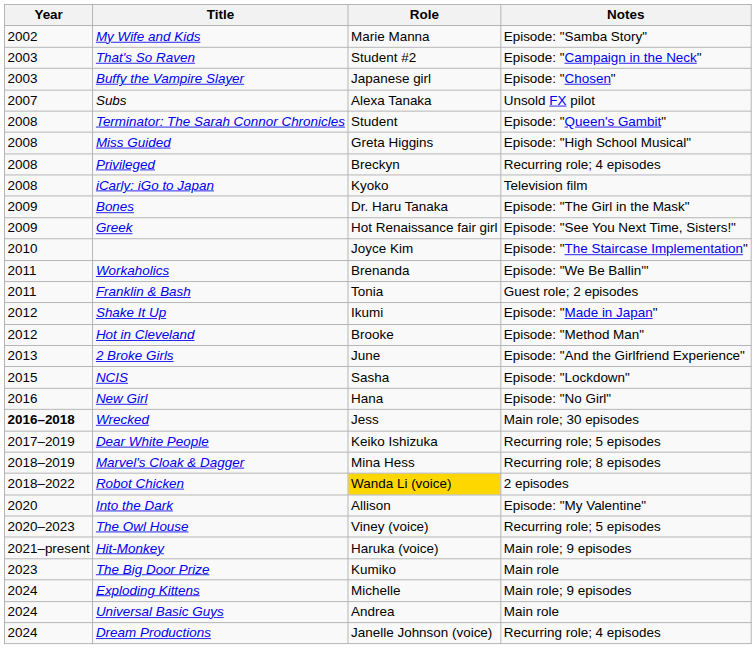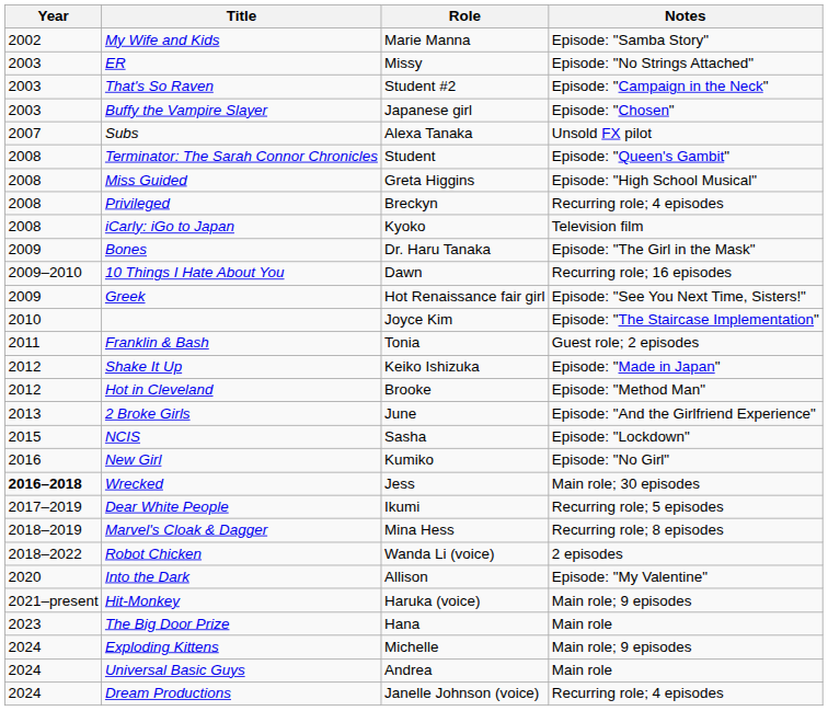 <table class="wikitable sortable">
 <tr>
 <th>Year</th>
 <th>Title</th>
 <th>Role</th>
 <th class="unsortable">Notes</th>
 </tr>
 <tr>
 <td>2002</td>
 <td><em><a href='#'>My Wife and Kids</a></em></td>
 <td>Marie Manna</td>
 <td>Episode: "Samba Story"</td>
+</tr>
+<tr>
+<td>2003</td>
+<td><em><a href='#'>ER</a></em></td>
+<td>Missy</td>
+<td>Episode: "No Strings Attached"</td>
 </tr>
 <tr>
 <td>2003</td>
 <td><em><a href='#'>That's So Raven</a></em></td>
 <td>Student #2</td>
 <td>Episode: "<a href='#'>Campaign in the Neck</a>"</td>
 </tr>
 <tr>
 <td>2003</td>
 <td><em><a href='#'>Buffy the Vampire Slayer</a></em></td>
 <td>Japanese girl</td>
 <td>Episode: "<a href='#'>Chosen</a>"</td>
 </tr>
 <tr>
 <td>2007</td>
 <td><em>Subs</em></td>
 <td>Alexa Tanaka</td>
 <td>Unsold <a href='#'>FX</a> pilot</td>
 </tr>
 <tr>
 <td>2008</td>
 <td><em><a href='#'>Terminator: The Sarah Connor Chronicles</a></em></td>
 <td>Student</td>
 <td>Episode: "<a href='#'>Queen's Gambit</a>"</td>
 </tr>
 <tr>
 <td>2008</td>
 <td><em><a href='#'>Miss Guided</a></em></td>
 <td>Greta Higgins</td>
 <td>Episode: "High School Musical"</td>
 </tr>
 <tr>
 <td>2008</td>
 <td><em><a href='#'>Privileged</a></em></td>
 <td>Breckyn</td>
 <td>Recurring role; 4 episodes</td>
 </tr>
 <tr>
 <td>2008</td>
 <td><em><a href='#'>iCarly: iGo to Japan</a></em></td>
 <td>Kyoko</td>
 <td>Television film</td>
 </tr>
 <tr>
 <td>2009</td>
 <td><em><a href='#'>Bones</a></em></td>
 <td>Dr. Haru Tanaka</td>
 <td>Episode: "The Girl in the Mask"</td>
 </tr>
 <tr>
+<td>2009–2010</td>
+<td><em><a href='#'>10 Things I Hate About You</a></em></td>
+<td>Dawn</td>
+<td>Recurring role; 16 episodes</td>
+</tr>
+<tr>
 <td>2009</td>
 <td><em><a href='#'>Greek</a></em></td>
 <td>Hot Renaissance fair girl</td>
 <td>Episode: "See You Next Time, Sisters!"</td>
 </tr>
 <tr>
 <td>2010</td>
 <td><em></em></td>
 <td>Joyce Kim</td>
 <td>Episode: "<a href='#'>The Staircase Implementation</a>"</td>
 </tr>
 <tr>
 <td>2011</td>
-<td><em><a href='#'>Workaholics</a></em></td>
-<td>Brenanda</td>
-<td>Episode: "We Be Ballin'"</td>
-</tr>
-<tr>
-<td>2011</td>
 <td><em><a href='#'>Franklin & Bash</a></em></td>
 <td>Tonia</td>
 <td>Guest role; 2 episodes</td>
 </tr>
 <tr>
 <td>2012</td>
 <td><em><a href='#'>Shake It Up</a></em></td>
-<td>Ikumi</td>
+<td>Keiko Ishizuka</td>
 <td>Episode: "<a href='#'>Made in Japan</a>"</td>
 </tr>
 <tr>
 <td>2012</td>
 <td><em><a href='#'>Hot in Cleveland</a></em></td>
 <td>Brooke</td>
 <td>Episode: "Method Man"</td>
 </tr>
 <tr>
 <td>2013</td>
 <td><em><a href='#'>2 Broke Girls</a></em></td>
 <td>June</td>
 <td>Episode: "And the Girlfriend Experience"</td>
 </tr>
 <tr>
 <td>2015</td>
 <td><em><a href='#'>NCIS</a></em></td>
 <td>Sasha</td>
 <td>Episode: "Lockdown"</td>
 </tr>
 <tr>
 <td>2016</td>
 <td><em><a href='#'>New Girl</a></em></td>
-<td>Hana</td>
+<td>Kumiko</td>
 <td>Episode: "No Girl"</td>
 </tr>
 <tr>
 <td><strong>2016–2018</strong></td>
 <td><em><a href='#'>Wrecked</a></em></td>
 <td>Jess</td>
 <td>Main role; 30 episodes</td>
 </tr>
 <tr>
 <td>2017–2019</td>
 <td><em><a href='#'>Dear White People</a></em></td>
-<td>Keiko Ishizuka</td>
+<td>Ikumi</td>
 <td>Recurring role; 5 episodes</td>
 </tr>
 <tr>
 <td>2018–2019</td>
 <td><em><a href='#'>Marvel's Cloak & Dagger</a></em></td>
 <td>Mina Hess</td>
 <td>Recurring role; 8 episodes</td>
 </tr>
 <tr>
 <td>2018–2022</td>
 <td><em><a href='#'>Robot Chicken</a></em></td>
-<td style="background: gold;">Wanda Li (voice)</td>
+<td>Wanda Li (voice)</td>
 <td>2 episodes</td>
 </tr>
 <tr>
 <td>2020</td>
 <td><em><a href='#'>Into the Dark</a></em></td>
 <td>Allison</td>
 <td>Episode: "My Valentine"</td>
-</tr>
-<tr>
-<td>2020–2023</td>
-<td><em><a href='#'>The Owl House</a></em></td>
-<td>Viney (voice)</td>
-<td>Recurring role; 5 episodes</td>
 </tr>
 <tr>
 <td>2021–present</td>
 <td><em><a href='#'>Hit-Monkey</a></em></td>
 <td>Haruka (voice)</td>
 <td>Main role; 9 episodes</td>
 </tr>
 <tr>
 <td>2023</td>
 <td><em><a href='#'>The Big Door Prize</a></em></td>
-<td>Kumiko</td>
+<td>Hana</td>
 <td>Main role</td>
 </tr>
 <tr>
 <td>2024</td>
 <td><em><a href='#'>Exploding Kittens</a></em></td>
 <td>Michelle</td>
 <td>Main role; 9 episodes</td>
 </tr>
 <tr>
 <td>2024</td>
 <td><em><a href='#'>Universal Basic Guys</a></em></td>
 <td>Andrea</td>
 <td>Main role</td>
 </tr>
 <tr>
 <td>2024</td>
 <td><em><a href='#'>Dream Productions</a></em></td>
 <td>Janelle Johnson (voice)</td>
 <td>Recurring role; 4 episodes</td>
 </tr>
 </table>
